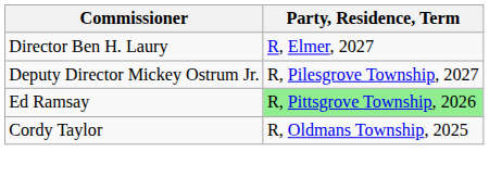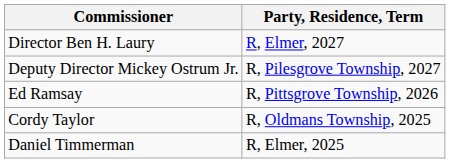 <table class="wikitable sortable">
 <tr>
 <th>Commissioner</th>
 <th>Party, Residence, Term</th>
 </tr>
 <tr>
 <td>Director Ben H. Laury</td>
 <td><a href='#'>R</a>, <a href='#'>Elmer</a>, 2027</td>
 </tr>
 <tr>
 <td>Deputy Director Mickey Ostrum Jr.</td>
 <td>R, <a href='#'>Pilesgrove Township</a>, 2027</td>
 </tr>
 <tr>
 <td>Ed Ramsay</td>
-<td style="background: lightgreen;">R, <a href='#'>Pittsgrove Township</a>, 2026</td>
+<td>R, <a href='#'>Pittsgrove Township</a>, 2026</td>
 </tr>
 <tr>
 <td>Cordy Taylor</td>
 <td>R, <a href='#'>Oldmans Township</a>, 2025 </td>
 </tr>
+<tr>
+<td>Daniel Timmerman</td>
+<td>R, Elmer, 2025 </td>
+</tr>
 </table>
